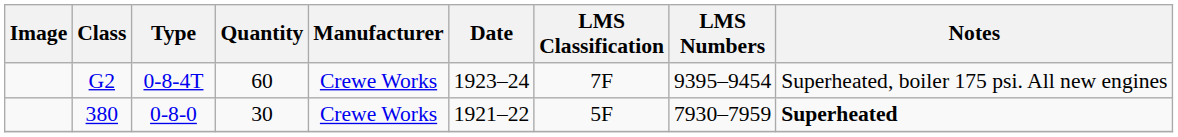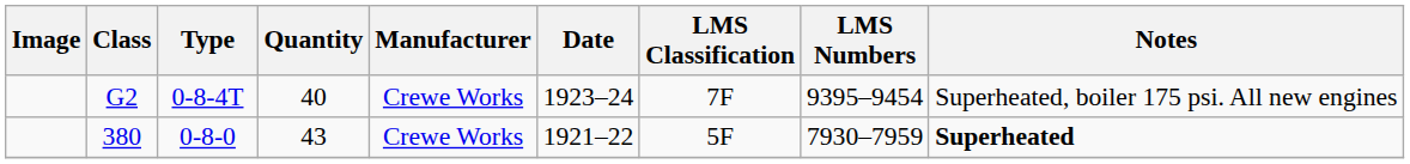 <table class="wikitable" style=text-align:center>
 <tr>
 <th>Image</th>
 <th>Class</th>
 <th width=55px>Type</th>
 <th>Quantity</th>
 <th>Manufacturer</th>
 <th>Date</th>
 <th>LMS<br>Classification</th>
 <th>LMS<br>Numbers</th>
 <th>Notes</th>
 </tr>
 <tr>
 <td></td>
 <td><a href='#'>G2</a></td>
 <td><a href='#'>0-8-4T</a></td>
-<td>60</td>
+<td>40</td>
 <td><a href='#'>Crewe Works</a></td>
 <td>1923–24</td>
 <td>7F</td>
 <td>9395–9454</td>
 <td align=left> Superheated, boiler 175 psi. All new engines</td>
 </tr>
 <tr>
 <td></td>
 <td><a href='#'>380</a></td>
 <td><a href='#'>0-8-0</a></td>
-<td>30</td>
+<td>43</td>
 <td><a href='#'>Crewe Works</a></td>
 <td>1921–22</td>
 <td>5F</td>
 <td>7930–7959</td>
 <td align=left><strong> Superheated</strong></td>
 </tr>
 <tr>
 </tr>
 </table>
